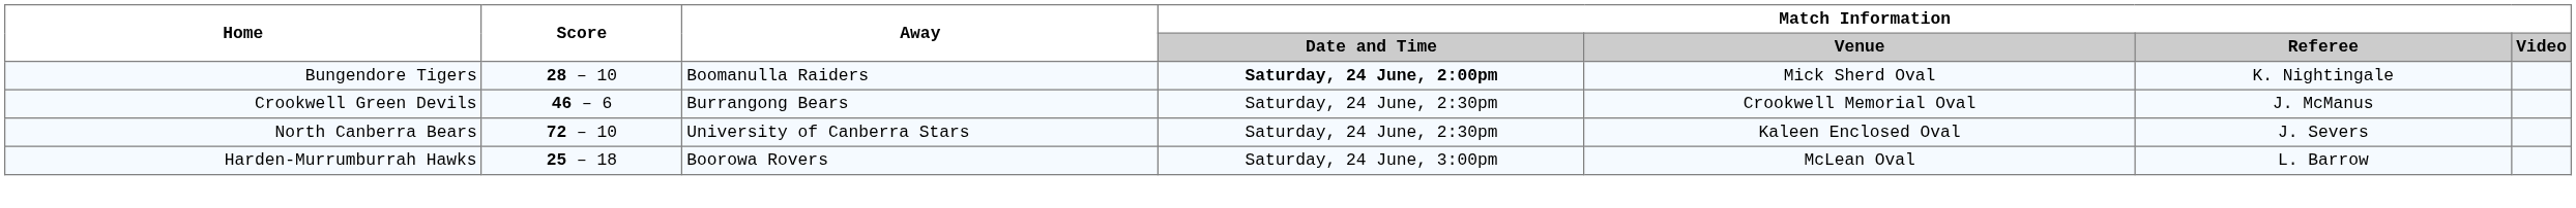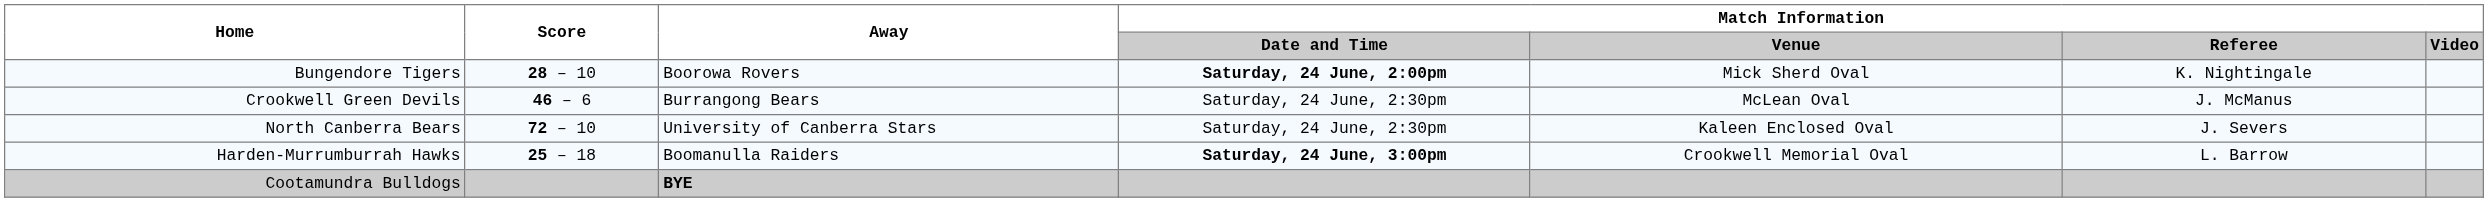 <table border="1" cellpadding="3" cellspacing="0" width="100%" style="border-collapse:collapse;  text-align:center;">
 <tr>
 <th rowspan="2" width="19%">Home</th>
 <th rowspan="2" width="8%">Score</th>
 <th rowspan="2" width="19%">Away</th>
 <th colspan="4">Match Information</th>
 </tr>
 <tr style="background:#CCCCCC">
 <th width="17%">Date and Time</th>
 <th width="22%">Venue</th>
 <th width="50%">Referee</th>
 <th>Video</th>
 </tr>
 <tr style="text-align:center; background:#f5faff;">
 <td align="right">Bungendore Tigers </td>
 <td><strong>28</strong> – 10</td>
-<td align="left"> Boomanulla Raiders</td>
+<td align="left"> Boorowa Rovers</td>
 <td><strong>Saturday, 24 June, 2:00pm</strong></td>
 <td>Mick Sherd Oval</td>
 <td>K. Nightingale</td>
 <td></td>
 </tr>
 <tr style="text-align:center; background:#f5faff;">
 <td align="right">Crookwell Green Devils </td>
 <td><strong>46</strong> – 6</td>
 <td align="left"> Burrangong Bears</td>
 <td>Saturday, 24 June, 2:30pm</td>
-<td>Crookwell Memorial Oval</td>
+<td>McLean Oval</td>
 <td>J. McManus</td>
 <td></td>
 </tr>
 <tr style="text-align:center; background:#f5faff;">
 <td align="right">North Canberra Bears </td>
 <td><strong>72</strong> – 10</td>
 <td align="left"> University of Canberra Stars</td>
 <td>Saturday, 24 June, 2:30pm</td>
 <td>Kaleen Enclosed Oval</td>
 <td>J. Severs</td>
 <td></td>
 </tr>
 <tr style="text-align:center; background:#f5faff;">
 <td align="right">Harden-Murrumburrah Hawks </td>
 <td><strong>25</strong> – 18</td>
-<td align="left"> Boorowa Rovers</td>
-<td>Saturday, 24 June, 3:00pm</td>
-<td>McLean Oval</td>
+<td align="left"> Boomanulla Raiders</td>
+<td><strong>Saturday, 24 June, 3:00pm</strong></td>
+<td>Crookwell Memorial Oval</td>
 <td>L. Barrow</td>
 <td></td>
 </tr>
+<tr style="text-align:center; background:#CCCCCC;">
+<td align="right">Cootamundra Bulldogs </td>
+<td></td>
+<td align="left"><strong>BYE</strong></td>
+<td></td>
+<td></td>
+<td></td>
+<td></td>
+</tr>
 </table>
